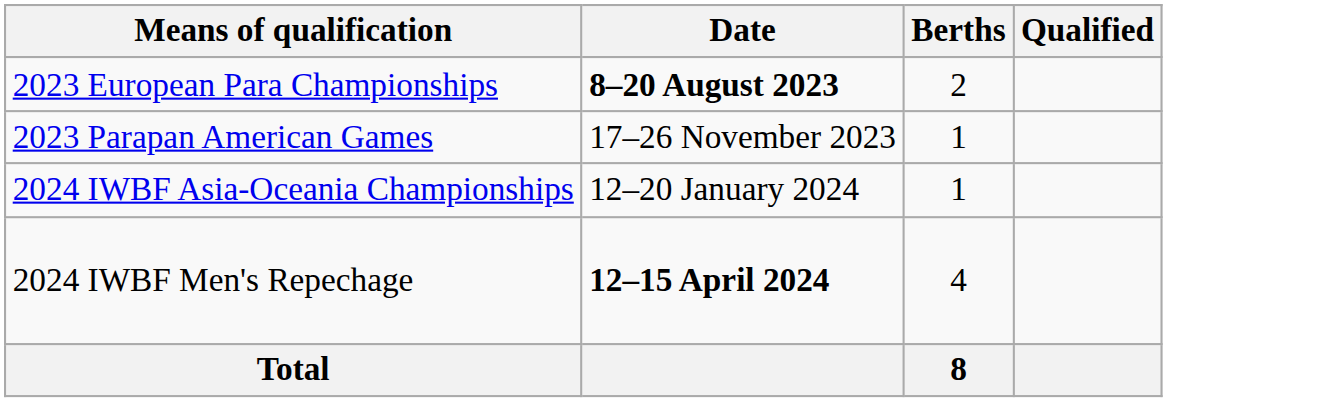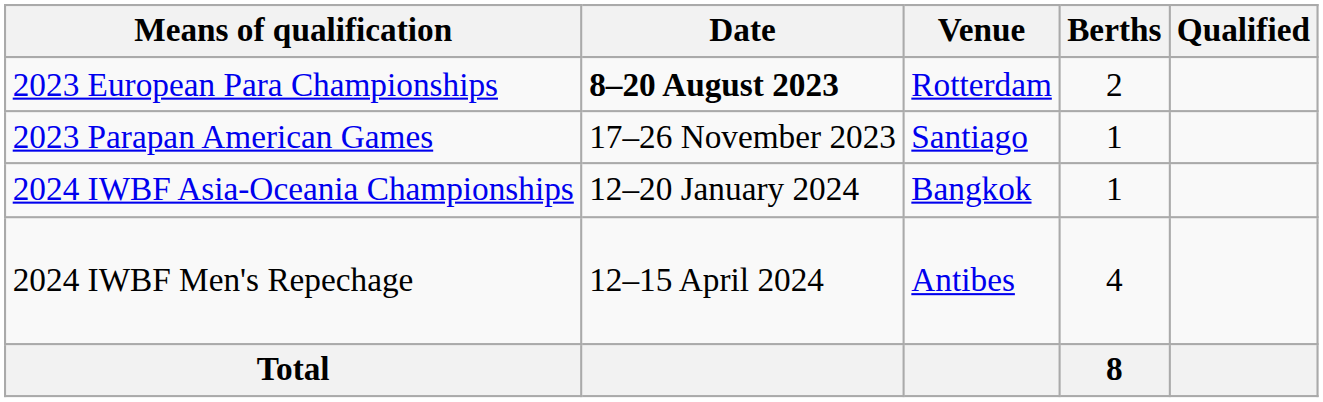 <table class="wikitable">
 <tr>
 <th>Means of qualification</th>
 <th>Date</th>
+<th>Venue</th>
 <th>Berths</th>
 <th>Qualified</th>
 </tr>
 <tr>
 <td><a href='#'>2023 European Para Championships</a></td>
 <td><strong>8–20 August 2023</strong></td>
+<td> <a href='#'>Rotterdam</a></td>
 <td align="center">2</td>
 <td><br></td>
 </tr>
 <tr>
 <td><a href='#'>2023 Parapan American Games</a></td>
 <td>17–26 November 2023</td>
+<td> <a href='#'>Santiago</a></td>
 <td align=center>1</td>
 <td></td>
 </tr>
 <tr>
 <td><a href='#'>2024 IWBF Asia-Oceania Championships</a></td>
 <td>12–20 January 2024</td>
+<td> <a href='#'>Bangkok</a></td>
 <td align="center">1</td>
 <td></td>
 </tr>
 <tr>
 <td>2024 IWBF Men's Repechage</td>
-<td><strong>12–15 April 2024</strong></td>
+<td>12–15 April 2024</td>
+<td> <a href='#'>Antibes</a></td>
 <td align=center>4</td>
 <td><br><br><br></td>
 </tr>
 <tr>
 <th>Total</th>
 <th></th>
+<th></th>
 <th align="center">8</th>
 <th></th>
 </tr>
 </table>
